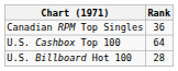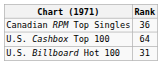 <table class="wikitable sortable">
 <tr>
 <th>Chart (1971)</th>
 <th>Rank</th>
 </tr>
 <tr>
 <td>Canadian <em>RPM</em> Top Singles</td>
 <td style="text-align:center;">36</td>
 </tr>
 <tr>
 <td>U.S. <em>Cashbox</em> Top 100</td>
 <td style="text-align:center;">64</td>
 </tr>
 <tr>
 <td>U.S. <em>Billboard</em> Hot 100</td>
-<td style="text-align:center;">28</td>
+<td style="text-align:center;">31</td>
 </tr>
 </table>
